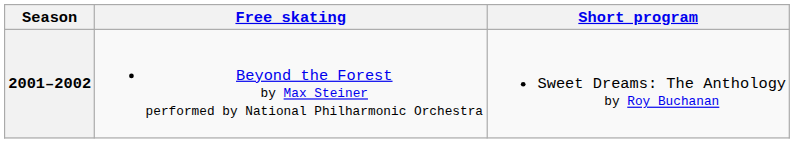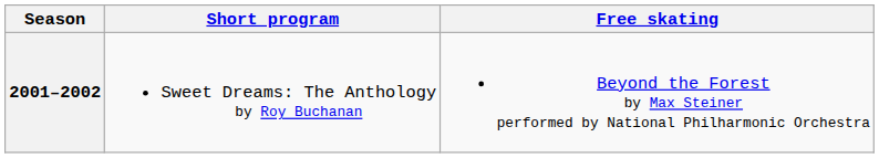 <table class="wikitable" style="text-align:center">
 <tr>
 <th>Season</th>
+<th><a href='#'>Short program</a></th>
 <th><a href='#'>Free skating</a></th>
-<th><a href='#'>Short program</a></th>
 </tr>
 <tr>
 <th>2001–2002 <br> </th>
+<td><br><ul><li>Sweet Dreams: The Anthology <br><small> by <a href='#'>Roy Buchanan</a> </small></li></ul></td>
 <td><br><ul><li><a href='#'>Beyond the Forest</a> <br><small> by <a href='#'>Max Steiner</a> <br> performed by National Philharmonic Orchestra </small></li></ul></td>
-<td><br><ul><li>Sweet Dreams: The Anthology <br><small> by <a href='#'>Roy Buchanan</a> </small></li></ul></td>
 </tr>
 </table>
